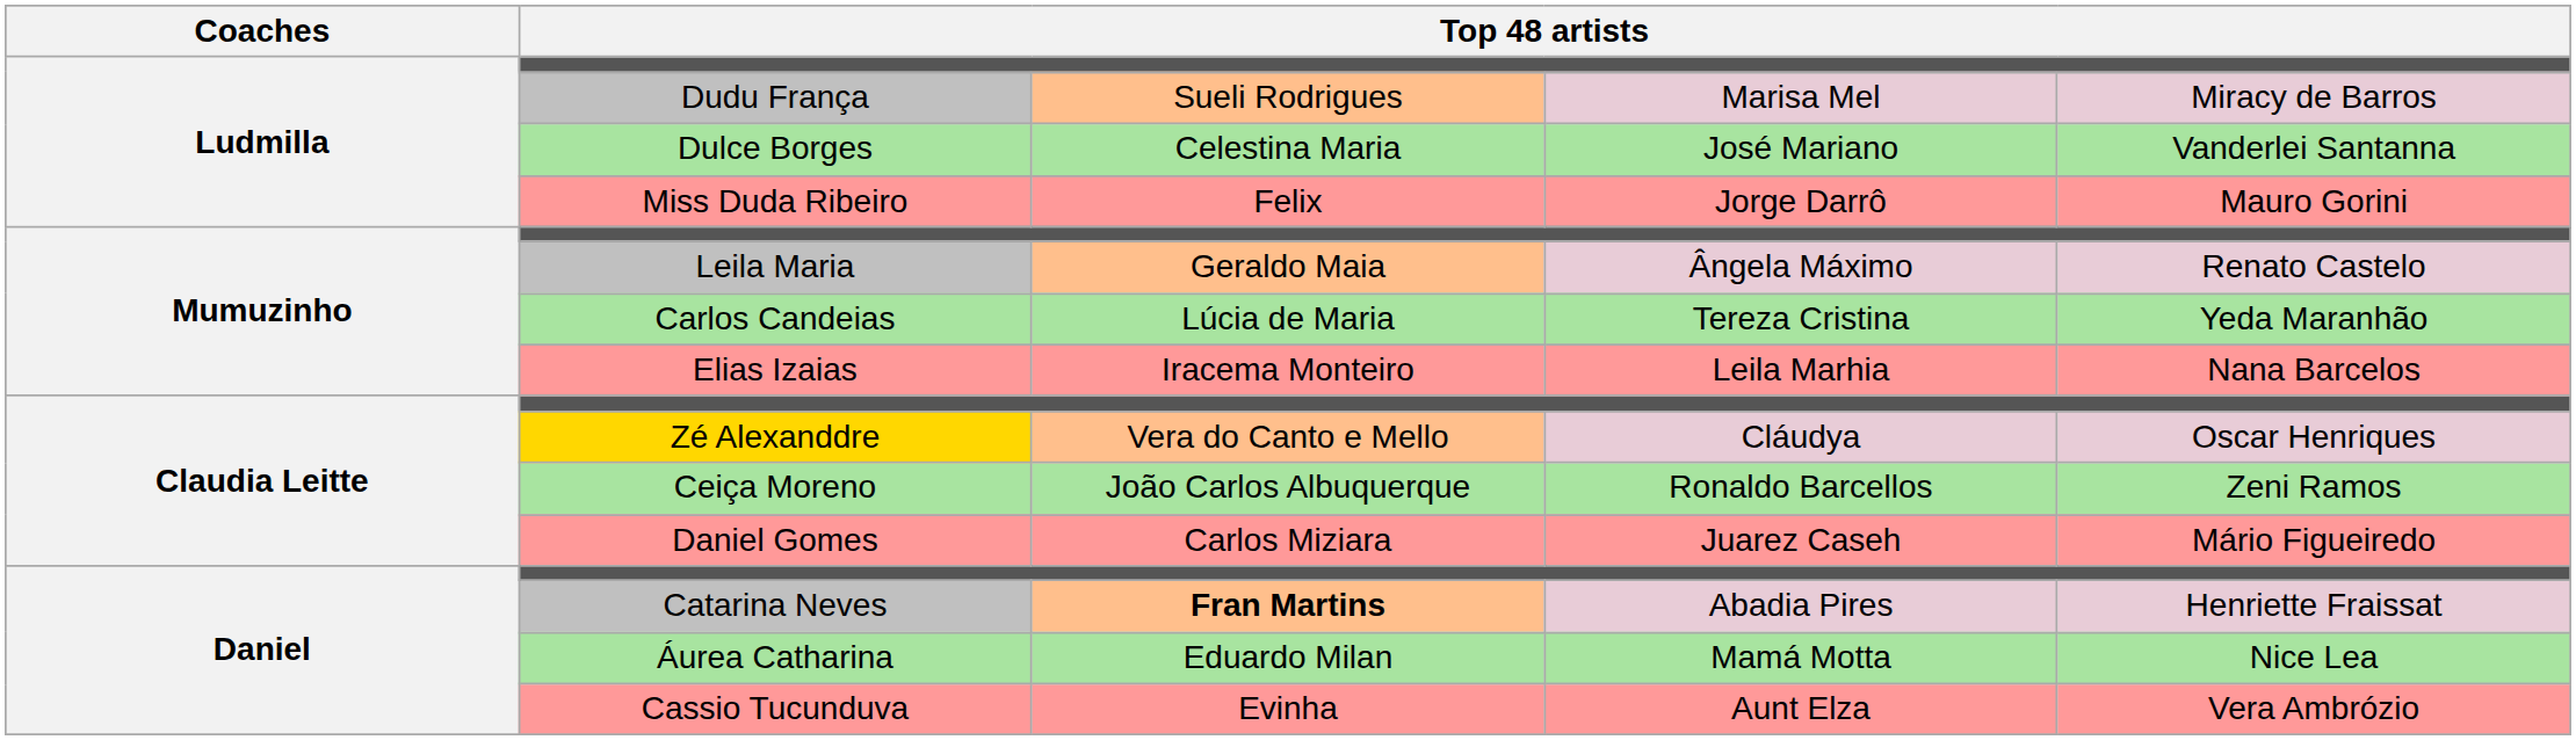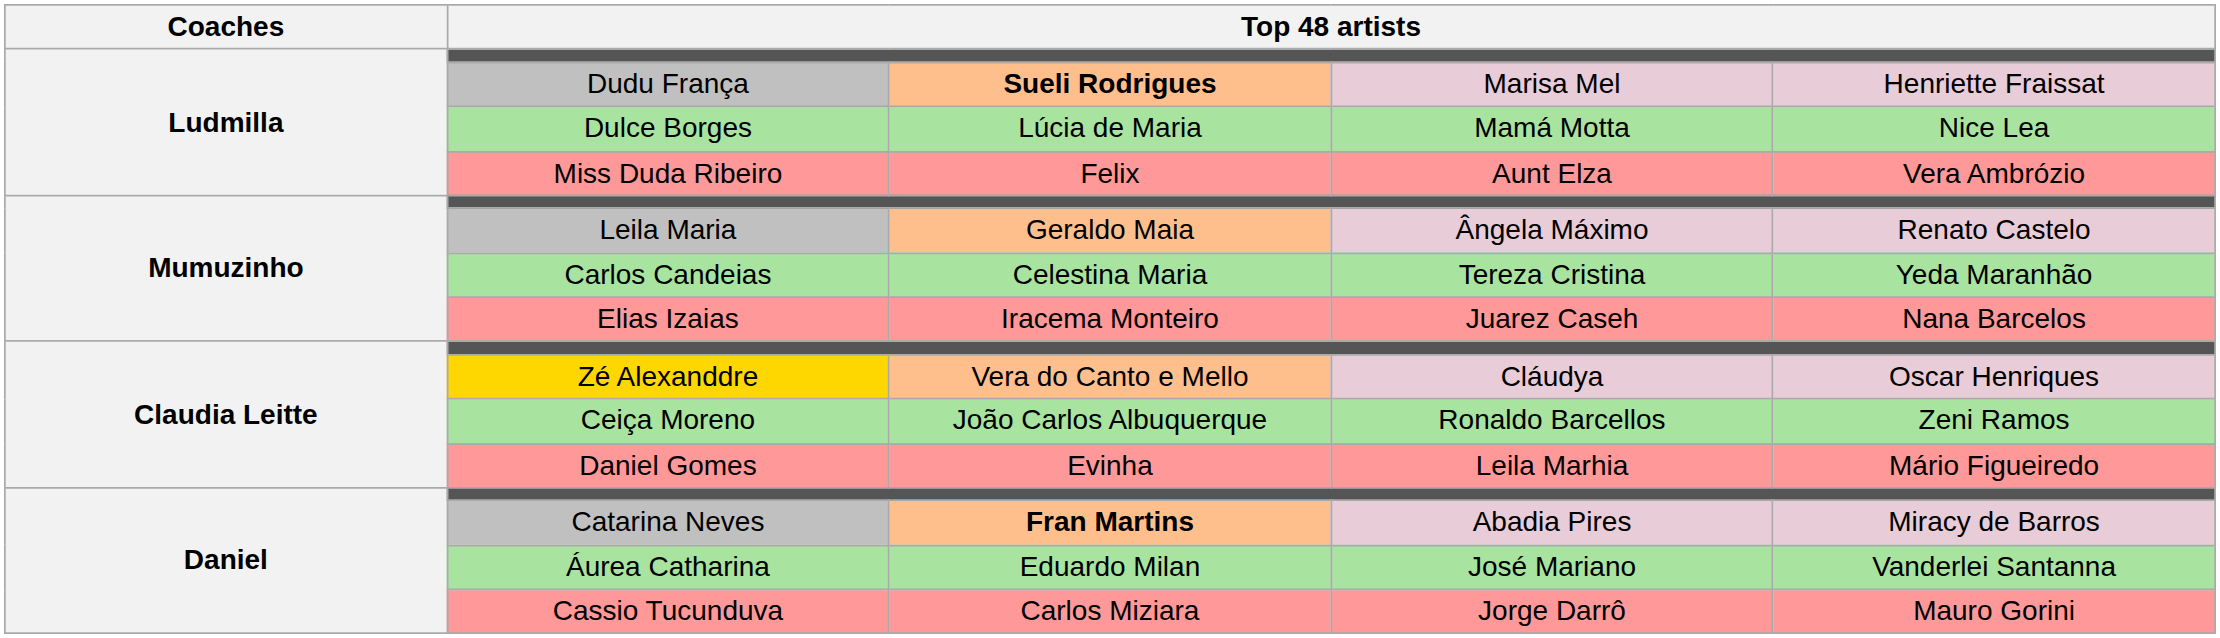 <table class="wikitable" style="text-align:center; width:100%;">
 <tr>
 <th scope="col">Coaches</th>
 <th scope="col" colspan=5>Top 48 artists</th>
 </tr>
 <tr>
 <th rowspan=4 width="20%">Ludmilla</th>
 <td bgcolor=555555 colspan=5></td>
 </tr>
 <tr>
 <td bgcolor=#C0C0C0 width="20%">Dudu França</td>
-<td bgcolor=#FFBF8C width="20%">Sueli Rodrigues</td>
+<td bgcolor=#FFBF8C width="20%"><strong>Sueli Rodrigues</strong></td>
 <td bgcolor=#E8CCD7 width="20%">Marisa Mel</td>
-<td bgcolor=#E8CCD7 width="20%">Miracy de Barros</td>
+<td bgcolor=#E8CCD7>Henriette Fraissat</td>
 </tr>
 <tr>
 <td bgcolor=#A8E4A0>Dulce Borges</td>
-<td bgcolor=#A8E4A0>Celestina Maria</td>
-<td bgcolor=#A8E4A0>José Mariano</td>
-<td bgcolor=#A8E4A0>Vanderlei Santanna</td>
+<td bgcolor=#A8E4A0>Lúcia de Maria</td>
+<td bgcolor=#A8E4A0>Mamá Motta</td>
+<td bgcolor=#A8E4A0>Nice Lea</td>
 </tr>
 <tr>
 <td bgcolor=#FF9999>Miss Duda Ribeiro</td>
 <td bgcolor=#FF9999>Felix</td>
-<td bgcolor=#FF9999>Jorge Darrô</td>
-<td bgcolor=#FF9999>Mauro Gorini</td>
+<td bgcolor=#FF9999>Aunt Elza</td>
+<td bgcolor=#FF9999>Vera Ambrózio</td>
 </tr>
 <tr>
 <th rowspan=4>Mumuzinho</th>
 <td bgcolor=555555 colspan=5></td>
 </tr>
 <tr>
 <td bgcolor=#C0C0C0>Leila Maria</td>
 <td bgcolor=#FFBF8C>Geraldo Maia</td>
 <td bgcolor=#E8CCD7>Ângela Máximo</td>
 <td bgcolor=#E8CCD7>Renato Castelo</td>
 </tr>
 <tr>
 <td bgcolor=#A8E4A0>Carlos Candeias</td>
-<td bgcolor=#A8E4A0>Lúcia de Maria</td>
+<td bgcolor=#A8E4A0>Celestina Maria</td>
 <td bgcolor=#A8E4A0>Tereza Cristina</td>
 <td bgcolor=#A8E4A0>Yeda Maranhão</td>
 </tr>
 <tr>
 <td bgcolor=#FF9999>Elias Izaias</td>
 <td bgcolor=#FF9999>Iracema Monteiro</td>
-<td bgcolor=#FF9999>Leila Marhia</td>
+<td bgcolor=#FF9999>Juarez Caseh</td>
 <td bgcolor=#FF9999>Nana Barcelos</td>
 </tr>
 <tr>
 <th rowspan=4>Claudia Leitte</th>
 <td bgcolor=555555 colspan=6></td>
 </tr>
 <tr>
 <td bgcolor=#FFD700>Zé Alexanddre</td>
 <td bgcolor=#FFBF8C>Vera do Canto e Mello</td>
 <td bgcolor=#E8CCD7>Cláudya</td>
 <td bgcolor=#E8CCD7>Oscar Henriques</td>
 </tr>
 <tr>
 <td bgcolor=#A8E4A0>Ceiça Moreno</td>
 <td bgcolor=#A8E4A0>João Carlos Albuquerque</td>
 <td bgcolor=#A8E4A0>Ronaldo Barcellos</td>
 <td bgcolor=#A8E4A0>Zeni Ramos</td>
 </tr>
 <tr>
 <td bgcolor=#FF9999>Daniel Gomes</td>
-<td bgcolor=#FF9999>Carlos Miziara</td>
-<td bgcolor=#FF9999>Juarez Caseh</td>
+<td bgcolor=#FF9999>Evinha </td>
+<td bgcolor=#FF9999>Leila Marhia</td>
 <td bgcolor=#FF9999>Mário Figueiredo</td>
 </tr>
 <tr>
 <th rowspan=4>Daniel</th>
 <td bgcolor=555555 colspan=5></td>
 </tr>
 <tr>
 <td bgcolor=#C0C0C0>Catarina Neves</td>
 <td bgcolor=#FFBF8C><strong>Fran Martins</strong></td>
 <td bgcolor=#E8CCD7>Abadia Pires</td>
-<td bgcolor=#E8CCD7>Henriette Fraissat</td>
+<td bgcolor=#E8CCD7 width="20%">Miracy de Barros</td>
 </tr>
 <tr>
 <td bgcolor=#A8E4A0>Áurea Catharina</td>
 <td bgcolor=#A8E4A0>Eduardo Milan</td>
-<td bgcolor=#A8E4A0>Mamá Motta</td>
-<td bgcolor=#A8E4A0>Nice Lea</td>
+<td bgcolor=#A8E4A0>José Mariano</td>
+<td bgcolor=#A8E4A0>Vanderlei Santanna</td>
 </tr>
 <tr>
 <td bgcolor=#FF9999>Cassio Tucunduva</td>
-<td bgcolor=#FF9999>Evinha </td>
-<td bgcolor=#FF9999>Aunt Elza</td>
-<td bgcolor=#FF9999>Vera Ambrózio</td>
+<td bgcolor=#FF9999>Carlos Miziara</td>
+<td bgcolor=#FF9999>Jorge Darrô</td>
+<td bgcolor=#FF9999>Mauro Gorini</td>
 </tr>
 </table>
